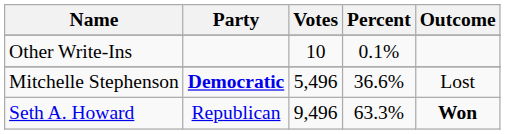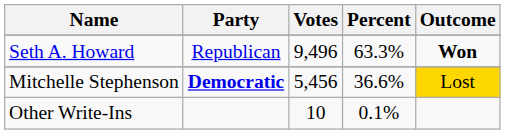 <table class=wikitable style="text-align:center">
 <tr>
 <th>Name</th>
 <th>Party</th>
 <th>Votes</th>
 <th>Percent</th>
 <th>Outcome</th>
 </tr>
 <tr>
 </tr>
 <tr>
+<td align=left><a href='#'>Seth A. Howard</a></td>
+<td><a href='#'>Republican</a></td>
+<td>9,496</td>
+<td>63.3%</td>
+<td><strong>Won</strong></td>
+</tr>
+<tr>
+</tr>
+<tr>
+<td align=left>Mitchelle Stephenson</td>
+<td><strong><a href='#'>Democratic</a></strong></td>
+<td>5,456</td>
+<td>36.6%</td>
+<td style="background: gold;">Lost</td>
+</tr>
+<tr>
 <td align=left>Other Write-Ins</td>
 <td></td>
 <td>10</td>
 <td>0.1%</td>
 <td></td>
 </tr>
-<tr>
-</tr>
-<tr>
-<td align=left>Mitchelle Stephenson</td>
-<td><strong><a href='#'>Democratic</a></strong></td>
-<td>5,496</td>
-<td>36.6%</td>
-<td>Lost</td>
-</tr>
-<tr>
-<td align=left><a href='#'>Seth A. Howard</a></td>
-<td><a href='#'>Republican</a></td>
-<td>9,496</td>
-<td>63.3%</td>
-<td><strong>Won</strong></td>
-</tr>
 </table>
